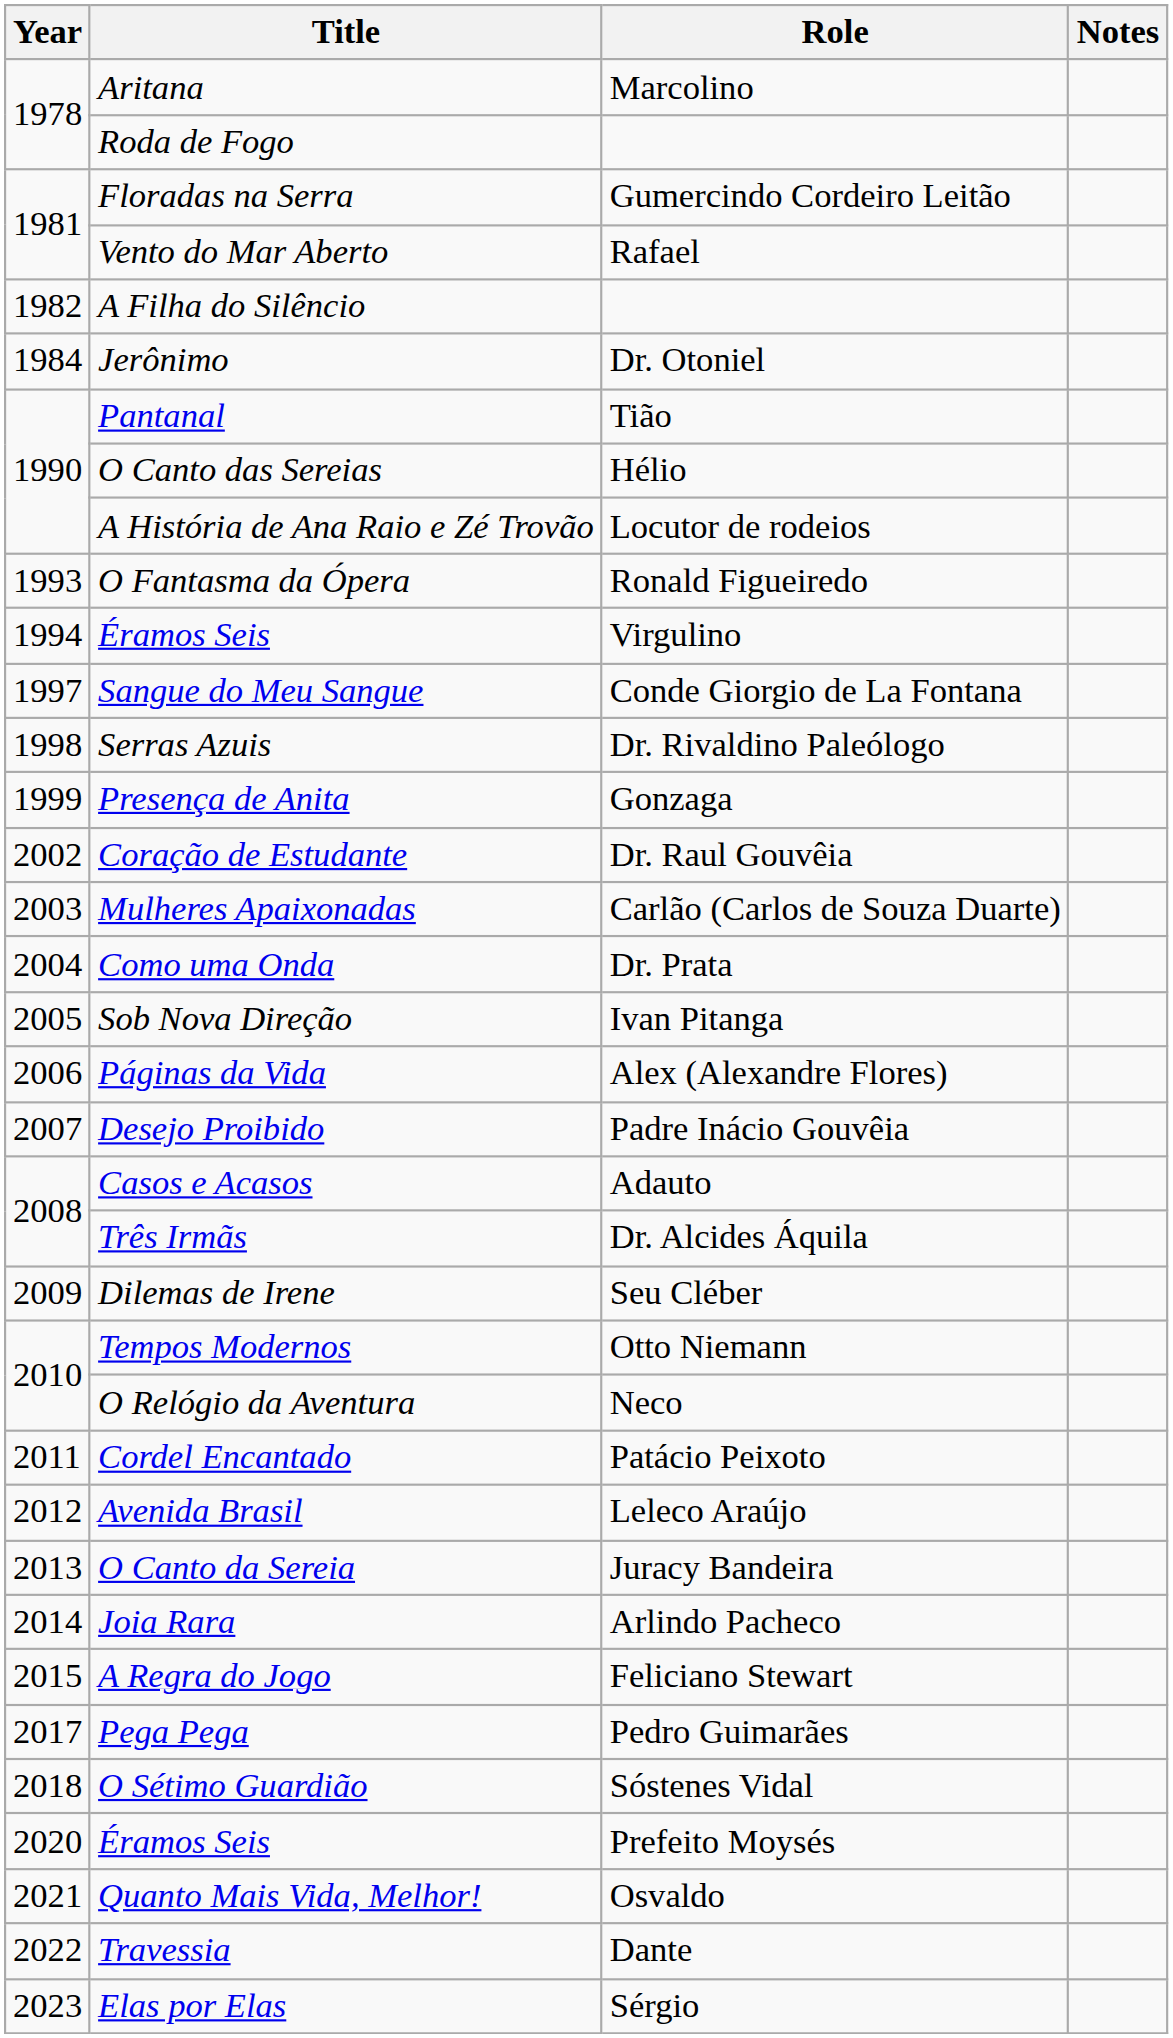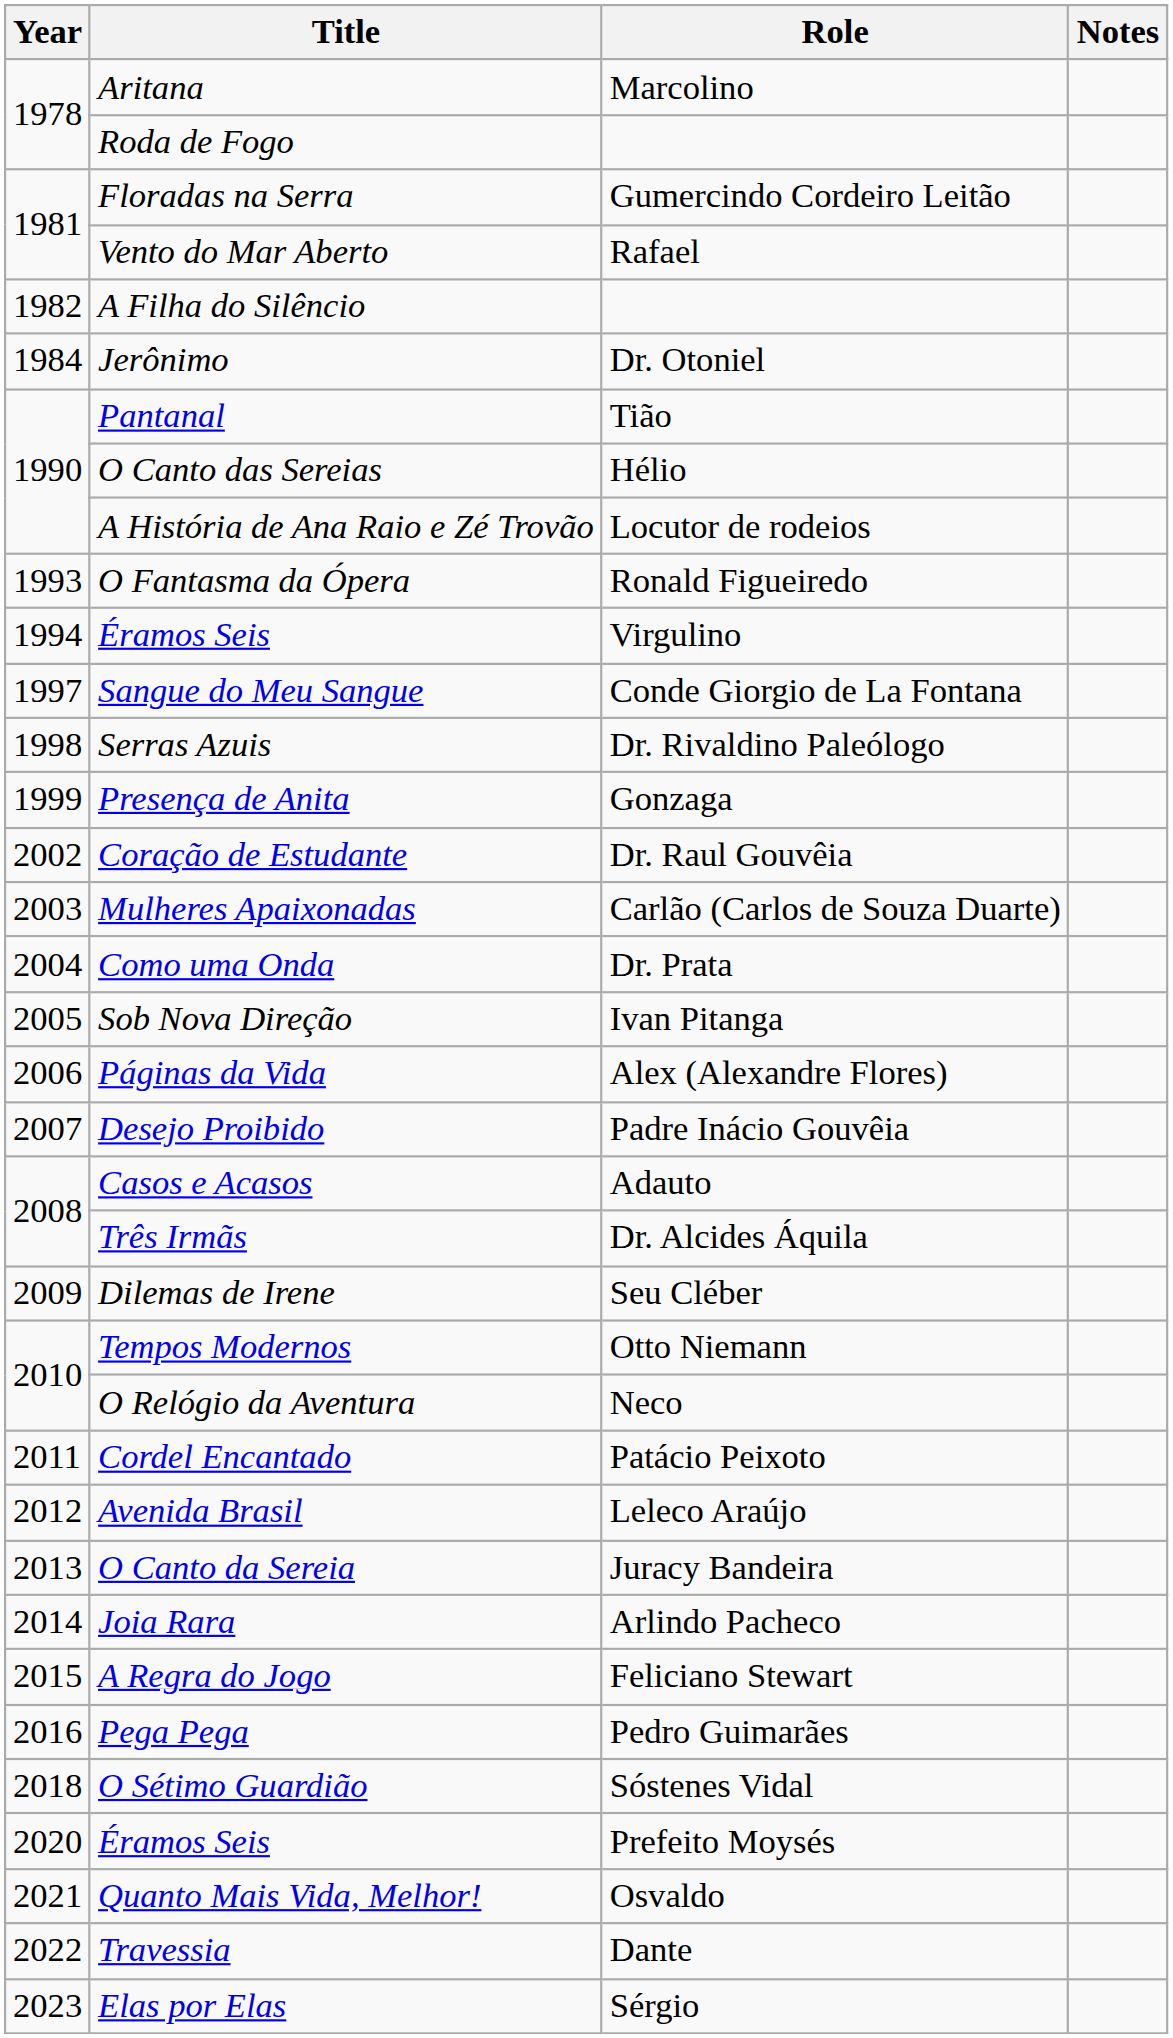 <table class="wikitable sortable plainrowheaders">
 <tr>
 <th scope="col">Year</th>
 <th scope="col">Title</th>
 <th scope="col">Role</th>
 <th scope="col">Notes</th>
 </tr>
 <tr>
 <td rowspan="2">1978</td>
 <td><em>Aritana</em></td>
 <td>Marcolino</td>
 <td></td>
 </tr>
 <tr>
 <td><em>Roda de Fogo</em></td>
 <td></td>
 <td></td>
 </tr>
 <tr>
 <td rowspan="2">1981</td>
 <td><em>Floradas na Serra</em></td>
 <td>Gumercindo Cordeiro Leitão</td>
 <td></td>
 </tr>
 <tr>
 <td><em>Vento do Mar Aberto</em></td>
 <td>Rafael</td>
 <td></td>
 </tr>
 <tr>
 <td>1982</td>
 <td><em>A Filha do Silêncio</em></td>
 <td></td>
 <td></td>
 </tr>
 <tr>
 <td>1984</td>
 <td><em>Jerônimo</em></td>
 <td>Dr. Otoniel</td>
 <td></td>
 </tr>
 <tr>
 <td rowspan="3">1990</td>
 <td><em><a href='#'>Pantanal</a></em></td>
 <td>Tião</td>
 <td></td>
 </tr>
 <tr>
 <td><em>O Canto das Sereias</em></td>
 <td>Hélio</td>
 <td></td>
 </tr>
 <tr>
 <td><em>A História de Ana Raio e Zé Trovão</em></td>
 <td>Locutor de rodeios</td>
 <td></td>
 </tr>
 <tr>
 <td>1993</td>
 <td><em>O Fantasma da Ópera</em></td>
 <td>Ronald Figueiredo</td>
 <td></td>
 </tr>
 <tr>
 <td>1994</td>
 <td><em><a href='#'>Éramos Seis</a></em></td>
 <td>Virgulino</td>
 <td></td>
 </tr>
 <tr>
 <td>1997</td>
 <td><em><a href='#'>Sangue do Meu Sangue</a></em></td>
 <td>Conde Giorgio de La Fontana</td>
 <td></td>
 </tr>
 <tr>
 <td>1998</td>
 <td><em>Serras Azuis</em></td>
 <td>Dr. Rivaldino Paleólogo</td>
 <td></td>
 </tr>
 <tr>
 <td>1999</td>
 <td><em><a href='#'>Presença de Anita</a></em></td>
 <td>Gonzaga</td>
 <td></td>
 </tr>
 <tr>
 <td>2002</td>
 <td><em><a href='#'>Coração de Estudante</a></em></td>
 <td>Dr. Raul Gouvêia</td>
 <td></td>
 </tr>
 <tr>
 <td>2003</td>
 <td><em><a href='#'>Mulheres Apaixonadas</a></em></td>
 <td>Carlão (Carlos de Souza Duarte)</td>
 <td></td>
 </tr>
 <tr>
 <td>2004</td>
 <td><em><a href='#'>Como uma Onda</a></em></td>
 <td>Dr. Prata</td>
 <td></td>
 </tr>
 <tr>
 <td>2005</td>
 <td><em>Sob Nova Direção</em></td>
 <td>Ivan Pitanga</td>
 <td></td>
 </tr>
 <tr>
 <td>2006</td>
 <td><em><a href='#'>Páginas da Vida</a></em></td>
 <td>Alex (Alexandre Flores)</td>
 <td></td>
 </tr>
 <tr>
 <td>2007</td>
 <td><em><a href='#'>Desejo Proibido</a></em></td>
 <td>Padre Inácio Gouvêia</td>
 <td></td>
 </tr>
 <tr>
 <td rowspan="2">2008</td>
 <td><em><a href='#'>Casos e Acasos</a></em></td>
 <td>Adauto</td>
 <td></td>
 </tr>
 <tr>
 <td><em><a href='#'>Três Irmãs</a></em></td>
 <td>Dr. Alcides Áquila</td>
 <td></td>
 </tr>
 <tr>
 <td>2009</td>
 <td><em>Dilemas de Irene</em></td>
 <td>Seu Cléber</td>
 <td></td>
 </tr>
 <tr>
 <td rowspan="2">2010</td>
 <td><em><a href='#'>Tempos Modernos</a></em></td>
 <td>Otto Niemann</td>
 <td></td>
 </tr>
 <tr>
 <td><em>O Relógio da Aventura</em></td>
 <td>Neco</td>
 <td></td>
 </tr>
 <tr>
 <td>2011</td>
 <td><em><a href='#'>Cordel Encantado</a></em></td>
 <td>Patácio Peixoto</td>
 <td></td>
 </tr>
 <tr>
 <td>2012</td>
 <td><em><a href='#'>Avenida Brasil</a></em></td>
 <td>Leleco Araújo</td>
 <td></td>
 </tr>
 <tr>
 <td>2013</td>
 <td><em><a href='#'>O Canto da Sereia</a></em></td>
 <td>Juracy Bandeira</td>
 <td></td>
 </tr>
 <tr>
 <td>2014</td>
 <td><em><a href='#'>Joia Rara</a></em></td>
 <td>Arlindo Pacheco</td>
 <td></td>
 </tr>
 <tr>
 <td>2015</td>
 <td><em><a href='#'>A Regra do Jogo</a></em></td>
 <td>Feliciano Stewart</td>
 <td></td>
 </tr>
 <tr>
-<td>2017</td>
+<td>2016</td>
 <td><em><a href='#'>Pega Pega</a></em></td>
 <td>Pedro Guimarães</td>
 <td></td>
 </tr>
 <tr>
 <td>2018</td>
 <td><em><a href='#'>O Sétimo Guardião</a></em></td>
 <td>Sóstenes Vidal</td>
 <td></td>
 </tr>
 <tr>
 <td>2020</td>
 <td><em><a href='#'>Éramos Seis</a></em></td>
 <td>Prefeito Moysés</td>
 <td></td>
 </tr>
 <tr>
 <td>2021</td>
 <td><em><a href='#'>Quanto Mais Vida, Melhor!</a></em></td>
 <td>Osvaldo</td>
 <td></td>
 </tr>
 <tr>
 <td>2022</td>
 <td><em><a href='#'>Travessia</a></em></td>
 <td>Dante</td>
 <td></td>
 </tr>
 <tr>
 <td>2023</td>
 <td><em><a href='#'>Elas por Elas</a></em></td>
 <td>Sérgio</td>
 <td></td>
 </tr>
 </table>
